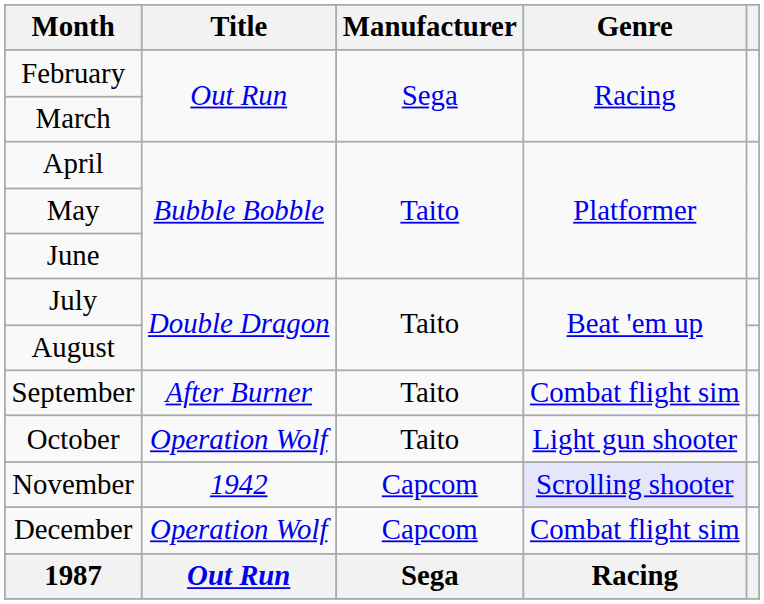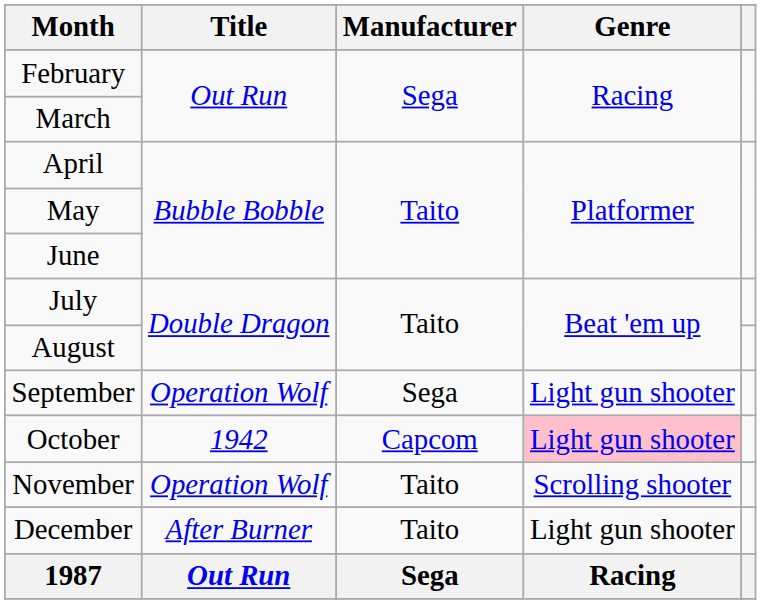 <table class="wikitable sortable" style="text-align:center">
 <tr>
 <th>Month</th>
 <th>Title</th>
 <th>Manufacturer</th>
 <th>Genre</th>
 <th class="unsortable"></th>
 </tr>
 <tr>
 <td>February</td>
 <td rowspan="2"><em><a href='#'>Out Run</a></em></td>
 <td rowspan="2"><a href='#'>Sega</a></td>
 <td rowspan="2"><a href='#'>Racing</a></td>
 <td rowspan="2"></td>
 </tr>
 <tr>
 <td>March</td>
 </tr>
 <tr>
 <td>April</td>
 <td rowspan="3"><em><a href='#'>Bubble Bobble</a></em></td>
 <td rowspan="3"><a href='#'>Taito</a></td>
 <td rowspan="3"><a href='#'>Platformer</a></td>
 <td rowspan="3"></td>
 </tr>
 <tr>
 <td>May</td>
 </tr>
 <tr>
 <td>June</td>
 </tr>
 <tr>
 <td>July</td>
 <td rowspan="2"><em><a href='#'>Double Dragon</a></em></td>
 <td rowspan="2">Taito</td>
 <td rowspan="2"><a href='#'>Beat 'em up</a></td>
 <td></td>
 </tr>
 <tr>
 <td>August</td>
 <td></td>
 </tr>
 <tr>
 <td>September</td>
-<td><em><a href='#'>After Burner</a></em></td>
-<td>Taito</td>
-<td><a href='#'>Combat flight sim</a></td>
+<td><em><a href='#'>Operation Wolf</a></em></td>
+<td>Sega</td>
+<td><a href='#'>Light gun shooter</a></td>
 <td></td>
 </tr>
 <tr>
 <td>October</td>
-<td><em><a href='#'>Operation Wolf</a></em></td>
-<td>Taito</td>
-<td><a href='#'>Light gun shooter</a></td>
+<td><em><a href='#'>1942</a></em></td>
+<td><a href='#'>Capcom</a></td>
+<td style="background: pink;"><a href='#'>Light gun shooter</a></td>
 <td></td>
 </tr>
 <tr>
 <td>November</td>
-<td><em><a href='#'>1942</a></em></td>
-<td><a href='#'>Capcom</a></td>
-<td style="background: lavender;"><a href='#'>Scrolling shooter</a></td>
+<td><em><a href='#'>Operation Wolf</a></em></td>
+<td>Taito</td>
+<td><a href='#'>Scrolling shooter</a></td>
 <td></td>
 </tr>
 <tr>
 <td>December</td>
-<td><em><a href='#'>Operation Wolf</a></em></td>
-<td><a href='#'>Capcom</a></td>
-<td><a href='#'>Combat flight sim</a></td>
+<td><em><a href='#'>After Burner</a></em></td>
+<td>Taito</td>
+<td>Light gun shooter</td>
 <td></td>
 </tr>
 <tr>
 <th>1987</th>
 <th><em><a href='#'>Out Run</a></em></th>
 <th>Sega</th>
 <th>Racing</th>
 <th></th>
 </tr>
 </table>
